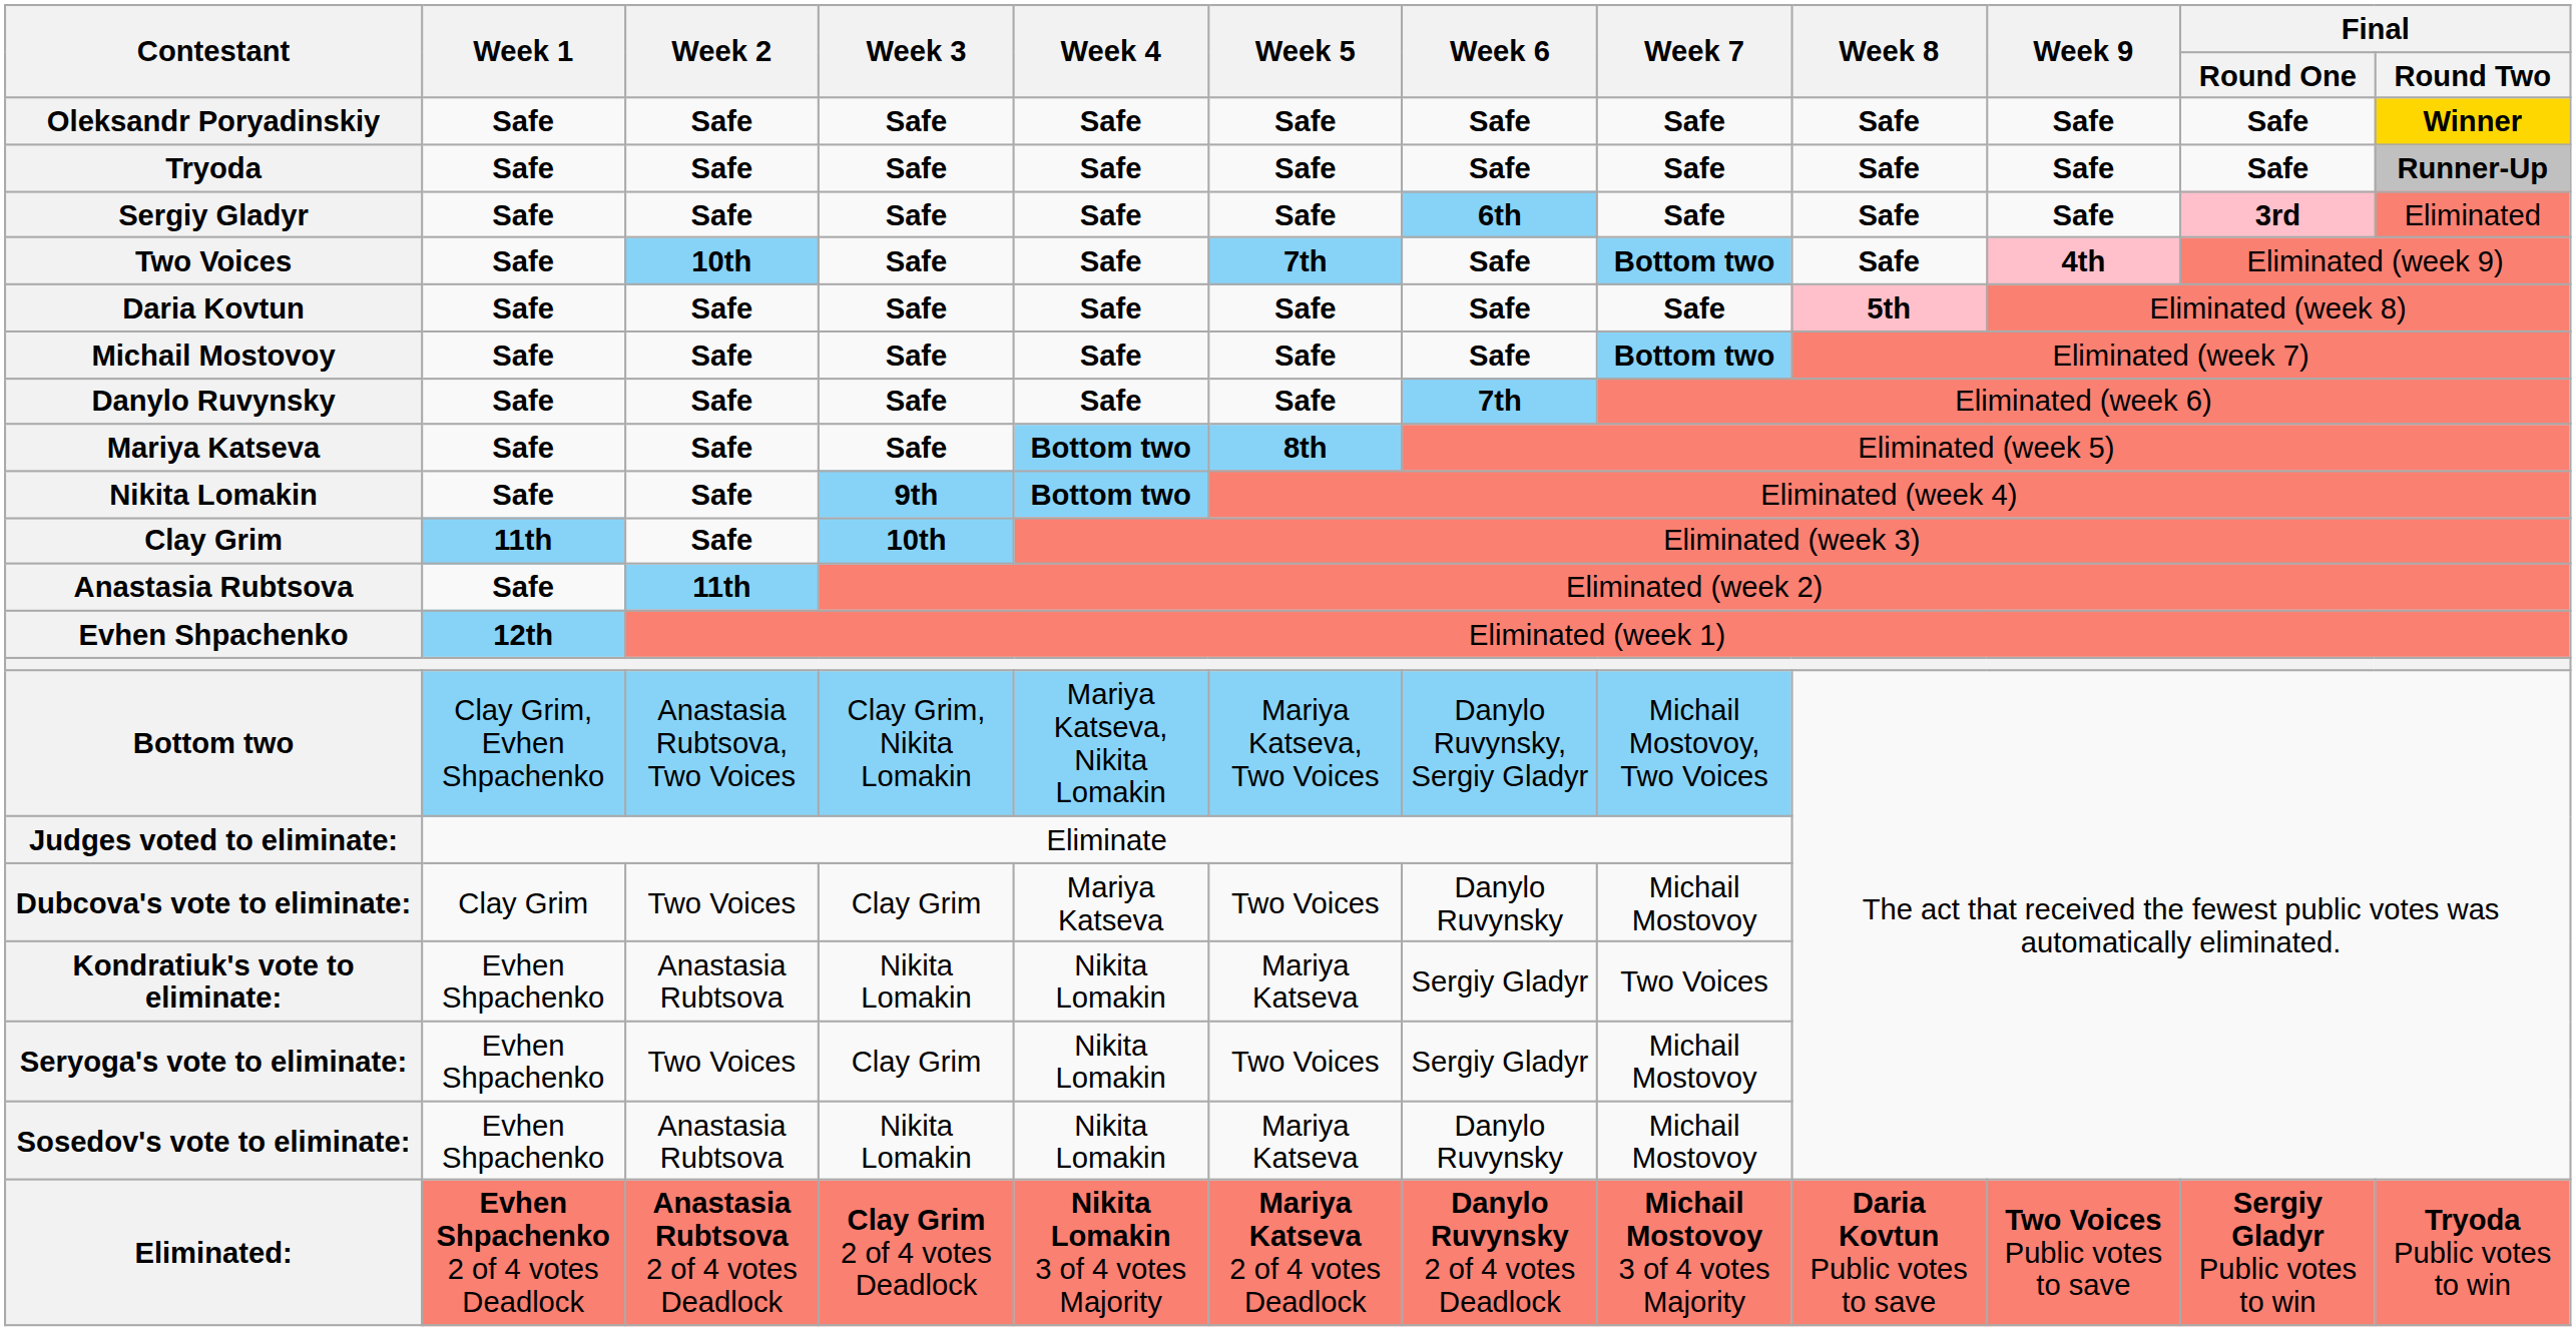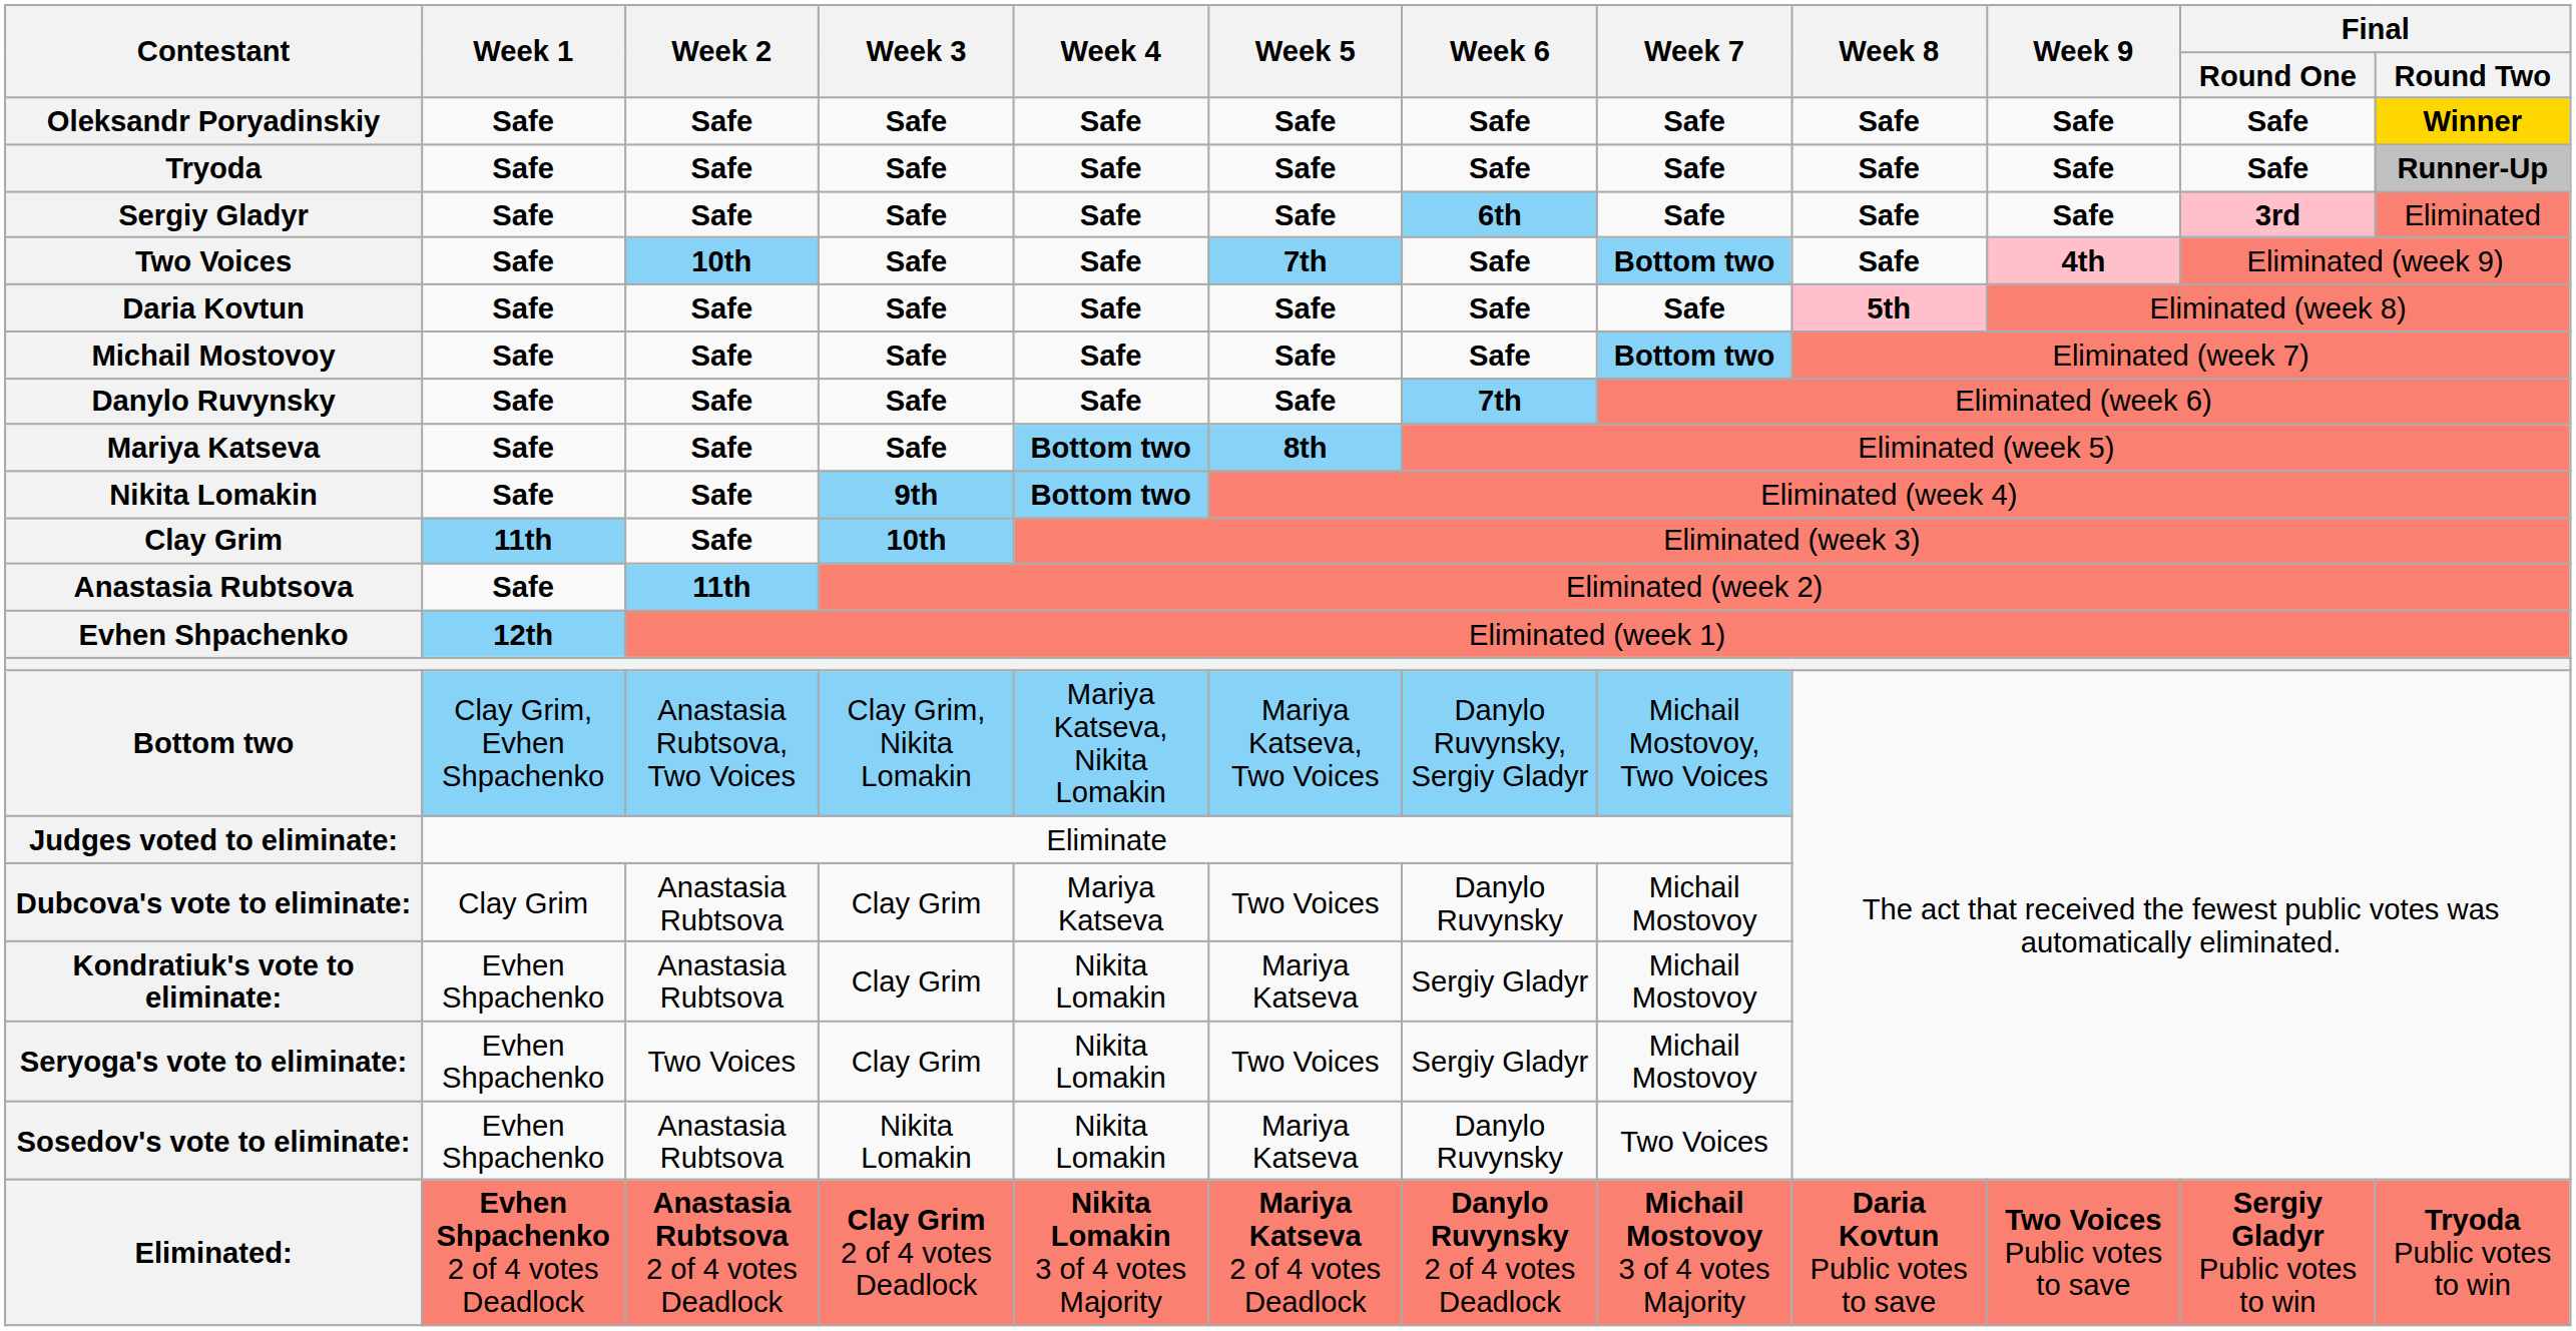 <table class="wikitable" style="text-align:center; font-size:89%">
 <tr>
 <th style="width:15%" rowspan="2" scope="col">Contestant</th>
 <th style="width:7%" rowspan="2" scope="col">Week 1</th>
 <th style="width:7%" rowspan="2" scope="col">Week 2</th>
 <th style="width:7%" rowspan="2" scope="col">Week 3</th>
 <th style="width:7%" rowspan="2" scope="col">Week 4</th>
 <th style="width:7%" rowspan="2" scope="col">Week 5</th>
 <th style="width:7%" rowspan="2" scope="col">Week 6</th>
 <th style="width:7%" rowspan="2" scope="col">Week 7</th>
 <th style="width:7%" rowspan="2" scope="col">Week 8</th>
 <th style="width:7%" rowspan="2" scope="col">Week 9</th>
 <th colspan="2">Final</th>
 </tr>
 <tr>
 <th style="width:7%">Round One</th>
 <th style="width:7%">Round Two</th>
 </tr>
 <tr>
 <th scope="row">Oleksandr Poryadinskiy</th>
 <td><strong>Safe</strong></td>
 <td><strong>Safe</strong></td>
 <td><strong>Safe</strong></td>
 <td><strong>Safe</strong></td>
 <td><strong>Safe</strong></td>
 <td><strong>Safe</strong></td>
 <td><strong>Safe</strong></td>
 <td><strong>Safe</strong></td>
 <td><strong>Safe</strong></td>
 <td><strong>Safe</strong></td>
 <td style="background:gold"><strong>Winner</strong></td>
 </tr>
 <tr>
 <th scope="row">Tryoda</th>
 <td><strong>Safe</strong></td>
 <td><strong>Safe</strong></td>
 <td><strong>Safe</strong></td>
 <td><strong>Safe</strong></td>
 <td><strong>Safe</strong></td>
 <td><strong>Safe</strong></td>
 <td><strong>Safe</strong></td>
 <td><strong>Safe</strong></td>
 <td><strong>Safe</strong></td>
 <td><strong>Safe</strong></td>
 <td style="background:silver"><strong>Runner-Up</strong></td>
 </tr>
 <tr>
 <th scope="row">Sergiy Gladyr</th>
 <td><strong>Safe</strong></td>
 <td><strong>Safe</strong></td>
 <td><strong>Safe</strong></td>
 <td><strong>Safe</strong></td>
 <td><strong>Safe</strong></td>
 <td style="background:#87D3F8"><strong>6th</strong></td>
 <td><strong>Safe</strong></td>
 <td><strong>Safe</strong></td>
 <td><strong>Safe</strong></td>
 <td style="background:pink"><strong>3rd</strong></td>
 <td colspan="1" style="background:salmon">Eliminated</td>
 </tr>
 <tr>
 <th scope="row">Two Voices</th>
 <td><strong>Safe</strong></td>
 <td style="background:#87D3F8"><strong>10th</strong></td>
 <td><strong>Safe</strong></td>
 <td><strong>Safe</strong></td>
 <td style="background:#87D3F8"><strong>7th</strong></td>
 <td><strong>Safe</strong></td>
 <td style="background:#87D3F8"><strong>Bottom two</strong></td>
 <td><strong>Safe</strong></td>
 <td style="background:pink"><strong>4th</strong></td>
 <td colspan="2" style="background:salmon">Eliminated (week 9)</td>
 </tr>
 <tr>
 <th scope="row">Daria Kovtun</th>
 <td><strong>Safe</strong></td>
 <td><strong>Safe</strong></td>
 <td><strong>Safe</strong></td>
 <td><strong>Safe</strong></td>
 <td><strong>Safe</strong></td>
 <td><strong>Safe</strong></td>
 <td><strong>Safe</strong></td>
 <td style="background:pink"><strong>5th</strong></td>
 <td colspan="3" style="background:salmon">Eliminated (week 8)</td>
 </tr>
 <tr>
 <th scope="row">Michail Mostovoy</th>
 <td><strong>Safe</strong></td>
 <td><strong>Safe</strong></td>
 <td><strong>Safe</strong></td>
 <td><strong>Safe</strong></td>
 <td><strong>Safe</strong></td>
 <td><strong>Safe</strong></td>
 <td style="background:#87D3F8"><strong>Bottom two</strong></td>
 <td colspan="4" style="background:salmon">Eliminated (week 7)</td>
 </tr>
 <tr>
 <th scope="row">Danylo Ruvynsky</th>
 <td><strong>Safe</strong></td>
 <td><strong>Safe</strong></td>
 <td><strong>Safe</strong></td>
 <td><strong>Safe</strong></td>
 <td><strong>Safe</strong></td>
 <td style="background:#87D3F8"><strong>7th</strong></td>
 <td colspan="5" style="background:salmon">Eliminated (week 6)</td>
 </tr>
 <tr>
 <th scope="row">Mariya Katseva</th>
 <td><strong>Safe</strong></td>
 <td><strong>Safe</strong></td>
 <td><strong>Safe</strong></td>
 <td style="background:#87D3F8"><strong>Bottom two</strong></td>
 <td style="background:#87D3F8"><strong>8th</strong></td>
 <td colspan="6" style="background:salmon">Eliminated (week 5)</td>
 </tr>
 <tr>
 <th scope="row">Nikita Lomakin</th>
 <td><strong>Safe</strong></td>
 <td><strong>Safe</strong></td>
 <td style="background:#87D3F8"><strong>9th</strong></td>
 <td style="background:#87D3F8"><strong>Bottom two</strong></td>
 <td colspan="7" style="background:salmon">Eliminated (week 4)</td>
 </tr>
 <tr>
 <th scope="row">Clay Grim</th>
 <td style="background:#87D3F8"><strong>11th</strong></td>
 <td><strong>Safe</strong></td>
 <td style="background:#87D3F8"><strong>10th</strong></td>
 <td colspan="8" style="background:salmon">Eliminated (week 3)</td>
 </tr>
 <tr>
 <th scope="row">Anastasia Rubtsova</th>
 <td><strong>Safe</strong></td>
 <td style="background:#87D3F8"><strong>11th</strong></td>
 <td colspan="9" style="background:salmon">Eliminated (week 2)</td>
 </tr>
 <tr>
 <th scope="row">Evhen Shpachenko</th>
 <td style="background:#87D3F8"><strong>12th</strong></td>
 <td colspan="10" style="background:salmon">Eliminated (week 1)</td>
 </tr>
 <tr>
 <th colspan="13"></th>
 </tr>
 <tr>
 <th scope="row">Bottom two</th>
 <td style="background:#87D3F8">Clay Grim,<br>Evhen Shpachenko</td>
 <td style="background:#87D3F8">Anastasia Rubtsova,<br>Two Voices</td>
 <td style="background:#87D3F8">Clay Grim,<br>Nikita Lomakin</td>
 <td style="background:#87D3F8">Mariya Katseva,<br>Nikita Lomakin</td>
 <td style="background:#87D3F8">Mariya Katseva,<br>Two Voices</td>
 <td style="background:#87D3F8">Danylo Ruvynsky,<br>Sergiy Gladyr</td>
 <td style="background:#87D3F8">Michail Mostovoy,<br>Two Voices</td>
 <td rowspan="6" colspan="4">The act that received the fewest public votes was automatically eliminated.</td>
 </tr>
 <tr>
 <th scope="row">Judges voted to eliminate:</th>
 <td colspan="7">Eliminate</td>
 </tr>
 <tr>
 <th scope="row">Dubcova's vote to eliminate:</th>
 <td>Clay Grim</td>
-<td>Two Voices</td>
+<td>Anastasia Rubtsova</td>
 <td>Clay Grim</td>
 <td>Mariya Katseva</td>
 <td>Two Voices</td>
 <td>Danylo Ruvynsky</td>
 <td>Michail Mostovoy</td>
 </tr>
 <tr>
 <th scope="row">Kondratiuk's vote to eliminate:</th>
 <td>Evhen Shpachenko</td>
 <td>Anastasia Rubtsova</td>
-<td>Nikita Lomakin</td>
+<td>Clay Grim</td>
 <td>Nikita Lomakin</td>
 <td>Mariya Katseva</td>
 <td>Sergiy Gladyr</td>
-<td>Two Voices</td>
+<td>Michail Mostovoy</td>
 </tr>
 <tr>
 <th scope="row">Seryoga's vote to eliminate:</th>
 <td>Evhen Shpachenko</td>
 <td>Two Voices</td>
 <td>Clay Grim</td>
 <td>Nikita Lomakin</td>
 <td>Two Voices</td>
 <td>Sergiy Gladyr</td>
 <td>Michail Mostovoy</td>
 </tr>
 <tr>
 <th scope="row">Sosedov's vote to eliminate:</th>
 <td>Evhen Shpachenko</td>
 <td>Anastasia Rubtsova</td>
 <td>Nikita Lomakin</td>
 <td>Nikita Lomakin</td>
 <td>Mariya Katseva</td>
 <td>Danylo Ruvynsky</td>
-<td>Michail Mostovoy</td>
+<td>Two Voices</td>
 </tr>
 <tr>
 <th scope="row">Eliminated:</th>
 <td style="background:salmon;"><strong>Evhen Shpachenko</strong><br>2 of 4 votes<br> Deadlock</td>
 <td style="background:salmon;"><strong>Anastasia Rubtsova</strong><br>2 of 4 votes<br> Deadlock</td>
 <td style="background:salmon;"><strong>Clay Grim</strong><br>2 of 4 votes<br> Deadlock</td>
 <td style="background:salmon;"><strong>Nikita Lomakin</strong><br>3 of 4 votes<br> Majority</td>
 <td style="background:salmon;"><strong>Mariya Katseva</strong><br>2 of 4 votes<br> Deadlock</td>
 <td style="background:salmon;"><strong>Danylo Ruvynsky</strong><br>2 of 4 votes<br> Deadlock</td>
 <td style="background:salmon;"><strong>Michail Mostovoy</strong><br>3 of 4 votes<br> Majority</td>
 <td style="background:salmon;"><strong>Daria Kovtun</strong><br> Public votes <br> to save</td>
 <td style="background:salmon;"><strong>Two Voices</strong><br> Public votes <br> to save</td>
 <td style="background:salmon;"><strong>Sergiy Gladyr</strong><br> Public votes <br> to win</td>
 <td style="background:salmon;" rowspan="1"><strong>Tryoda</strong> <br> Public votes <br> to win</td>
 </tr>
 </table>
